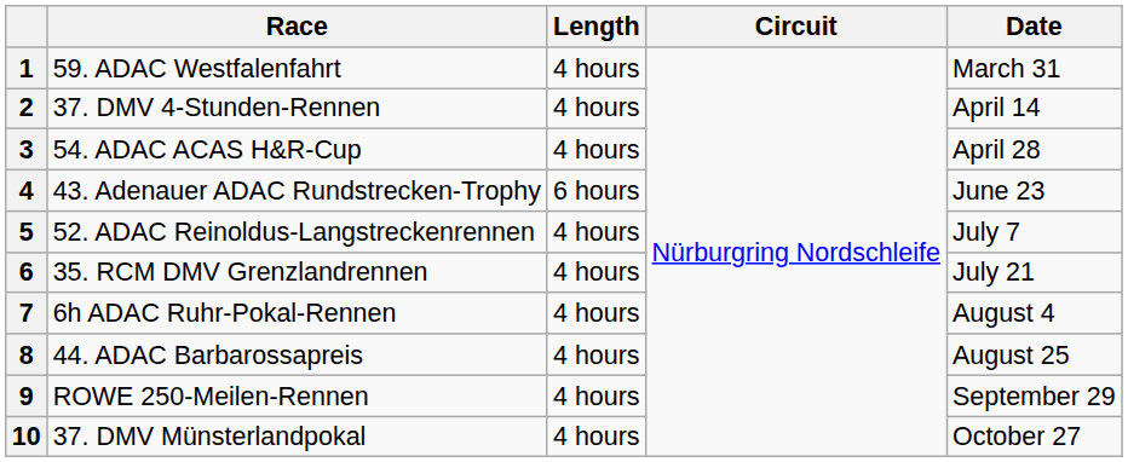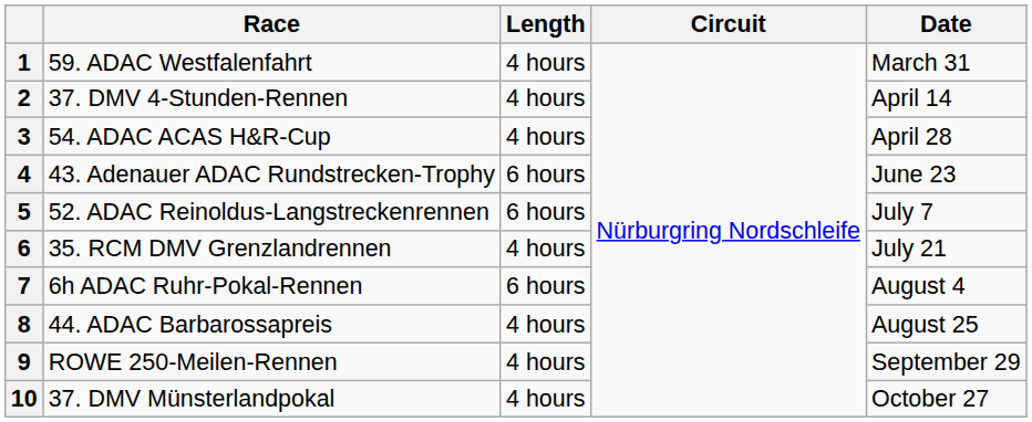 <table class="wikitable" style="font-size: 90%;">
 <tr>
 <th></th>
 <th>Race</th>
 <th>Length</th>
 <th>Circuit</th>
 <th>Date</th>
 </tr>
 <tr>
 <th>1</th>
 <td>59. ADAC Westfalenfahrt</td>
 <td align=center>4 hours</td>
 <td rowspan=10> <a href='#'>Nürburgring Nordschleife</a></td>
 <td>March 31</td>
 </tr>
 <tr>
 <th>2</th>
 <td>37. DMV 4-Stunden-Rennen</td>
 <td align=center>4 hours</td>
 <td>April 14</td>
 </tr>
 <tr>
 <th>3</th>
 <td>54. ADAC ACAS H&R-Cup</td>
 <td align=center>4 hours</td>
 <td>April 28</td>
 </tr>
 <tr>
 <th>4</th>
 <td>43. Adenauer ADAC Rundstrecken-Trophy</td>
 <td align=center>6 hours</td>
 <td>June 23</td>
 </tr>
 <tr>
 <th>5</th>
 <td>52. ADAC Reinoldus-Langstreckenrennen</td>
-<td align=center>4 hours</td>
+<td align=center>6 hours</td>
 <td>July 7</td>
 </tr>
 <tr>
 <th>6</th>
 <td>35. RCM DMV Grenzlandrennen</td>
 <td align=center>4 hours</td>
 <td>July 21</td>
 </tr>
 <tr>
 <th>7</th>
 <td>6h ADAC Ruhr-Pokal-Rennen</td>
-<td align=center>4 hours</td>
+<td align=center>6 hours</td>
 <td>August 4</td>
 </tr>
 <tr>
 <th>8</th>
 <td>44. ADAC Barbarossapreis</td>
 <td align=center>4 hours</td>
 <td>August 25</td>
 </tr>
 <tr>
 <th>9</th>
 <td>ROWE 250-Meilen-Rennen</td>
 <td align=center>4 hours</td>
 <td>September 29</td>
 </tr>
 <tr>
 <th>10</th>
 <td>37. DMV Münsterlandpokal</td>
 <td align=center>4 hours</td>
 <td>October 27</td>
 </tr>
 </table>
